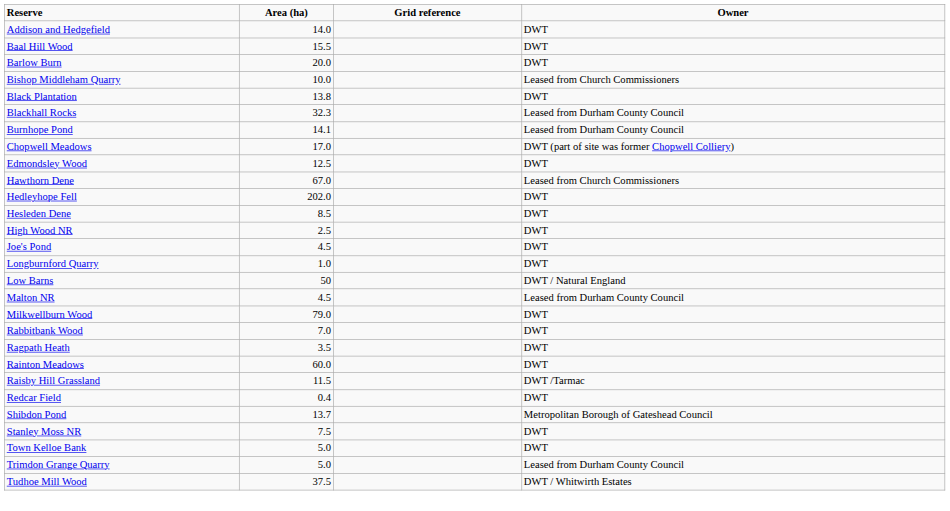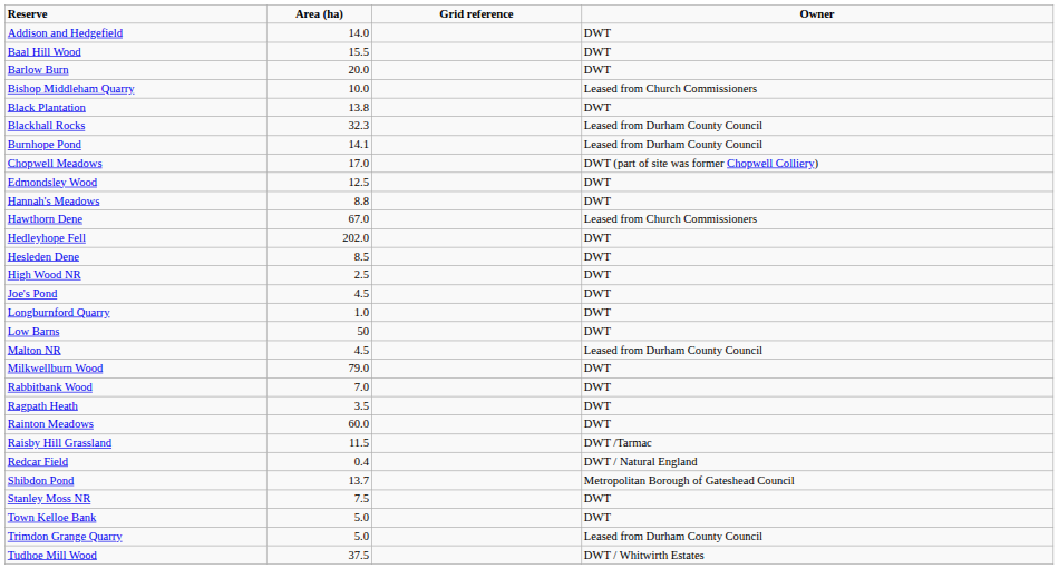 <table class="wikitable" width="90%">
 <tr>
 <td style="width:25%"><strong>Reserve</strong> </td>
 <td style="width:10%" align="center"><strong>Area (ha)</strong></td>
 <td style="width:20%" align="center"><strong>Grid reference</strong> </td>
 <td style="width:45%" align="center"><strong>Owner</strong></td>
 </tr>
 <tr>
 <td align="left"><a href='#'>Addison and Hedgefield</a></td>
 <td align="right">14.0</td>
 <td align="center"></td>
 <td align="left">DWT</td>
 </tr>
 <tr>
 <td align="left"><a href='#'>Baal Hill Wood</a></td>
 <td align="right">15.5</td>
 <td align="center"></td>
 <td align="left">DWT</td>
 </tr>
 <tr>
 <td align="left"><a href='#'>Barlow Burn</a></td>
 <td align="right">20.0</td>
 <td align="center"></td>
 <td align="left">DWT</td>
 </tr>
 <tr>
 <td align="left"><a href='#'>Bishop Middleham Quarry</a></td>
 <td align="right">10.0</td>
 <td align="center"></td>
 <td align="left">Leased from Church Commissioners</td>
 </tr>
 <tr>
 <td align="left"><a href='#'>Black Plantation</a></td>
 <td align="right">13.8</td>
 <td align="center"></td>
 <td align="left">DWT</td>
 </tr>
 <tr>
 <td align="left"><a href='#'>Blackhall Rocks</a></td>
 <td align="right">32.3</td>
 <td align="center"></td>
 <td align="left">Leased from Durham County Council</td>
 </tr>
 <tr>
 <td align="left"><a href='#'>Burnhope Pond</a></td>
 <td align="right">14.1</td>
 <td align="center"></td>
 <td align="left">Leased from Durham County Council</td>
 </tr>
 <tr>
 <td align="left"><a href='#'>Chopwell Meadows</a></td>
 <td align="right">17.0</td>
 <td align="center"></td>
 <td align="left">DWT (part of site was former <a href='#'>Chopwell Colliery</a>)</td>
 </tr>
 <tr>
 <td align="left"><a href='#'>Edmondsley Wood</a></td>
 <td align="right">12.5</td>
 <td align="center"></td>
 <td align="left">DWT</td>
 </tr>
 <tr>
+<td align="left"><a href='#'>Hannah's Meadows</a></td>
+<td align="right">8.8</td>
+<td align="center"></td>
+<td align="left">DWT</td>
+</tr>
+<tr>
 <td align="left"><a href='#'>Hawthorn Dene</a></td>
 <td align="right">67.0</td>
 <td align="center"></td>
 <td align="left">Leased from Church Commissioners</td>
 </tr>
 <tr>
 <td align="left"><a href='#'>Hedleyhope Fell</a></td>
 <td align="right">202.0</td>
 <td align="center"></td>
 <td align="left">DWT</td>
 </tr>
 <tr>
 <td align="left"><a href='#'>Hesleden Dene</a></td>
 <td align="right">8.5</td>
 <td align="center"></td>
 <td align="left">DWT</td>
 </tr>
 <tr>
 <td align="left"><a href='#'>High Wood NR</a></td>
 <td align="right">2.5</td>
 <td align="center"></td>
 <td align="left">DWT</td>
 </tr>
 <tr>
 <td align="left"><a href='#'>Joe's Pond</a></td>
 <td align="right">4.5</td>
 <td align="center"></td>
 <td align="left">DWT</td>
 </tr>
 <tr>
 <td align="left"><a href='#'>Longburnford Quarry</a></td>
 <td align="right">1.0</td>
 <td align="center"></td>
 <td align="left">DWT</td>
 </tr>
 <tr>
 <td align="left"><a href='#'>Low Barns</a></td>
 <td align="right">50</td>
 <td align="center"></td>
-<td align="left">DWT / Natural England</td>
+<td align="left">DWT</td>
 </tr>
 <tr>
 <td align="left"><a href='#'>Malton NR</a></td>
 <td align="right">4.5</td>
 <td align="center"></td>
 <td align="left">Leased from Durham County Council</td>
 </tr>
 <tr>
 <td align="left"><a href='#'>Milkwellburn Wood</a></td>
 <td align="right">79.0</td>
 <td align="center"></td>
 <td align="left">DWT</td>
 </tr>
 <tr>
 <td align="left"><a href='#'>Rabbitbank Wood</a></td>
 <td align="right">7.0</td>
 <td align="center"></td>
 <td align="left">DWT</td>
 </tr>
 <tr>
 <td align="left"><a href='#'>Ragpath Heath</a></td>
 <td align="right">3.5</td>
 <td align="center"></td>
 <td align="left">DWT</td>
 </tr>
 <tr>
 <td align="left"><a href='#'>Rainton Meadows</a></td>
 <td align="right">60.0</td>
 <td align="center"></td>
 <td align="left">DWT</td>
 </tr>
 <tr>
 <td align="left"><a href='#'>Raisby Hill Grassland</a></td>
 <td align="right">11.5</td>
 <td align="center"></td>
 <td align="left">DWT /Tarmac</td>
 </tr>
 <tr>
 <td align="left"><a href='#'>Redcar Field</a></td>
 <td align="right">0.4</td>
 <td align="center"></td>
-<td align="left">DWT</td>
+<td align="left">DWT / Natural England</td>
 </tr>
 <tr>
 <td align="left"><a href='#'>Shibdon Pond</a></td>
 <td align="right">13.7</td>
 <td align="center"></td>
 <td align="left">Metropolitan Borough of Gateshead Council</td>
 </tr>
 <tr>
 <td align="left"><a href='#'>Stanley Moss NR</a></td>
 <td align="right">7.5</td>
 <td align="center"></td>
 <td align="left">DWT</td>
 </tr>
 <tr>
 <td align="left"><a href='#'>Town Kelloe Bank</a></td>
 <td align="right">5.0</td>
 <td align="center"></td>
 <td align="left">DWT</td>
 </tr>
 <tr>
 <td align="left"><a href='#'>Trimdon Grange Quarry</a></td>
 <td align="right">5.0</td>
 <td align="center"></td>
 <td align="left">Leased from Durham County Council</td>
 </tr>
 <tr>
 <td align="left"><a href='#'>Tudhoe Mill Wood</a></td>
 <td align="right">37.5</td>
 <td align="center"></td>
 <td align="left">DWT / Whitwirth Estates</td>
 </tr>
 </table>
